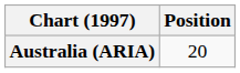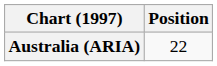 <table class="wikitable plainrowheaders" style="text-align:center">
 <tr>
 <th>Chart (1997)</th>
 <th>Position</th>
 </tr>
 <tr>
 <th scope="row">Australia (ARIA)</th>
-<td>20</td>
+<td>22</td>
 </tr>
 </table>
